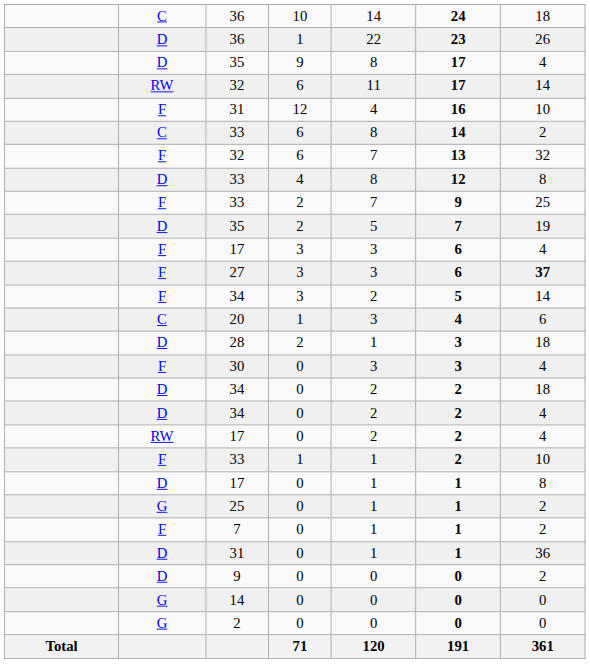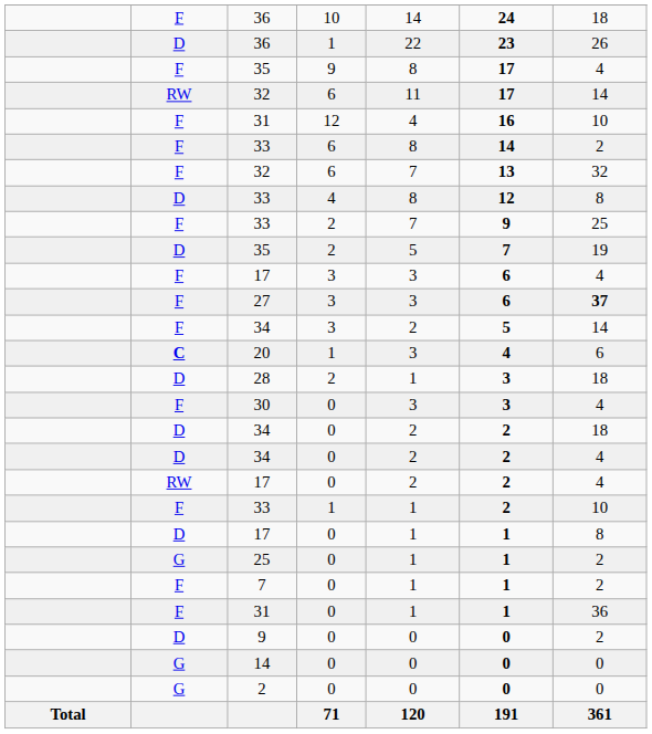 <table class="wikitable sortable" width ="50%">
 <tr align="center">
 </tr>
 <tr align="center" bgcolor="">
 <td></td>
-<td><a href='#'>C</a></td>
+<td><a href='#'>F</a></td>
 <td>36</td>
 <td>10</td>
 <td>14</td>
 <td><strong>24</strong></td>
 <td>18</td>
 </tr>
 <tr align="center" bgcolor="f0f0f0">
 <td></td>
 <td><a href='#'>D</a></td>
 <td>36</td>
 <td>1</td>
 <td>22</td>
 <td><strong>23</strong></td>
 <td>26</td>
 </tr>
 <tr align="center" bgcolor="">
 <td></td>
-<td><a href='#'>D</a></td>
+<td><a href='#'>F</a></td>
 <td>35</td>
 <td>9</td>
 <td>8</td>
 <td><strong>17</strong></td>
 <td>4</td>
 </tr>
 <tr align="center" bgcolor="f0f0f0">
 <td></td>
 <td><a href='#'>RW</a></td>
 <td>32</td>
 <td>6</td>
 <td>11</td>
 <td><strong>17</strong></td>
 <td>14</td>
 </tr>
 <tr align="center" bgcolor="">
 <td></td>
 <td><a href='#'>F</a></td>
 <td>31</td>
 <td>12</td>
 <td>4</td>
 <td><strong>16</strong></td>
 <td>10</td>
 </tr>
 <tr align="center" bgcolor="f0f0f0">
 <td></td>
-<td><a href='#'>C</a></td>
+<td><a href='#'>F</a></td>
 <td>33</td>
 <td>6</td>
 <td>8</td>
 <td><strong>14</strong></td>
 <td>2</td>
 </tr>
 <tr align="center" bgcolor="">
 <td></td>
 <td><a href='#'>F</a></td>
 <td>32</td>
 <td>6</td>
 <td>7</td>
 <td><strong>13</strong></td>
 <td>32</td>
 </tr>
 <tr align="center" bgcolor="f0f0f0">
 <td></td>
 <td><a href='#'>D</a></td>
 <td>33</td>
 <td>4</td>
 <td>8</td>
 <td><strong>12</strong></td>
 <td>8</td>
 </tr>
 <tr align="center" bgcolor="">
 <td></td>
 <td><a href='#'>F</a></td>
 <td>33</td>
 <td>2</td>
 <td>7</td>
 <td><strong>9</strong></td>
 <td>25</td>
 </tr>
 <tr align="center" bgcolor="f0f0f0">
 <td></td>
 <td><a href='#'>D</a></td>
 <td>35</td>
 <td>2</td>
 <td>5</td>
 <td><strong>7</strong></td>
 <td>19</td>
 </tr>
 <tr align="center" bgcolor="">
 <td></td>
 <td><a href='#'>F</a></td>
 <td>17</td>
 <td>3</td>
 <td>3</td>
 <td><strong>6</strong></td>
 <td>4</td>
 </tr>
 <tr align="center" bgcolor="f0f0f0">
 <td></td>
 <td><a href='#'>F</a></td>
 <td>27</td>
 <td>3</td>
 <td>3</td>
 <td><strong>6</strong></td>
 <td><strong>37</strong></td>
 </tr>
 <tr align="center" bgcolor="">
 <td></td>
 <td><a href='#'>F</a></td>
 <td>34</td>
 <td>3</td>
 <td>2</td>
 <td><strong>5</strong></td>
 <td>14</td>
 </tr>
 <tr align="center" bgcolor="f0f0f0">
 <td></td>
-<td><a href='#'>C</a></td>
+<td><strong><a href='#'>C</a></strong></td>
 <td>20</td>
 <td>1</td>
 <td>3</td>
 <td><strong>4</strong></td>
 <td>6</td>
 </tr>
 <tr align="center" bgcolor="">
 <td></td>
 <td><a href='#'>D</a></td>
 <td>28</td>
 <td>2</td>
 <td>1</td>
 <td><strong>3</strong></td>
 <td>18</td>
 </tr>
 <tr align="center" bgcolor="f0f0f0">
 <td></td>
 <td><a href='#'>F</a></td>
 <td>30</td>
 <td>0</td>
 <td>3</td>
 <td><strong>3</strong></td>
 <td>4</td>
 </tr>
 <tr align="center" bgcolor="">
 <td></td>
 <td><a href='#'>D</a></td>
 <td>34</td>
 <td>0</td>
 <td>2</td>
 <td><strong>2</strong></td>
 <td>18</td>
 </tr>
 <tr align="center" bgcolor="f0f0f0">
 <td></td>
 <td><a href='#'>D</a></td>
 <td>34</td>
 <td>0</td>
 <td>2</td>
 <td><strong>2</strong></td>
 <td>4</td>
 </tr>
 <tr align="center" bgcolor="">
 <td></td>
 <td><a href='#'>RW</a></td>
 <td>17</td>
 <td>0</td>
 <td>2</td>
 <td><strong>2</strong></td>
 <td>4</td>
 </tr>
 <tr align="center" bgcolor="f0f0f0">
 <td></td>
 <td><a href='#'>F</a></td>
 <td>33</td>
 <td>1</td>
 <td>1</td>
 <td><strong>2</strong></td>
 <td>10</td>
 </tr>
 <tr align="center" bgcolor="">
 <td></td>
 <td><a href='#'>D</a></td>
 <td>17</td>
 <td>0</td>
 <td>1</td>
 <td><strong>1</strong></td>
 <td>8</td>
 </tr>
 <tr align="center" bgcolor="f0f0f0">
 <td></td>
 <td><a href='#'>G</a></td>
 <td>25</td>
 <td>0</td>
 <td>1</td>
 <td><strong>1</strong></td>
 <td>2</td>
 </tr>
 <tr align="center" bgcolor="">
 <td></td>
 <td><a href='#'>F</a></td>
 <td>7</td>
 <td>0</td>
 <td>1</td>
 <td><strong>1</strong></td>
 <td>2</td>
 </tr>
 <tr align="center" bgcolor="f0f0f0">
 <td></td>
-<td><a href='#'>D</a></td>
+<td><a href='#'>F</a></td>
 <td>31</td>
 <td>0</td>
 <td>1</td>
 <td><strong>1</strong></td>
 <td>36</td>
 </tr>
 <tr align="center" bgcolor="">
 <td></td>
 <td><a href='#'>D</a></td>
 <td>9</td>
 <td>0</td>
 <td>0</td>
 <td><strong>0</strong></td>
 <td>2</td>
 </tr>
 <tr align="center" bgcolor="f0f0f0">
 <td></td>
 <td><a href='#'>G</a></td>
 <td>14</td>
 <td>0</td>
 <td>0</td>
 <td><strong>0</strong></td>
 <td>0</td>
 </tr>
 <tr align="center" bgcolor="">
 <td></td>
 <td><a href='#'>G</a></td>
 <td>2</td>
 <td>0</td>
 <td>0</td>
 <td><strong>0</strong></td>
 <td>0</td>
 </tr>
 <tr>
 <th>Total</th>
 <th></th>
 <th></th>
 <th>71</th>
 <th>120</th>
 <th>191</th>
 <th>361</th>
 </tr>
 </table>
